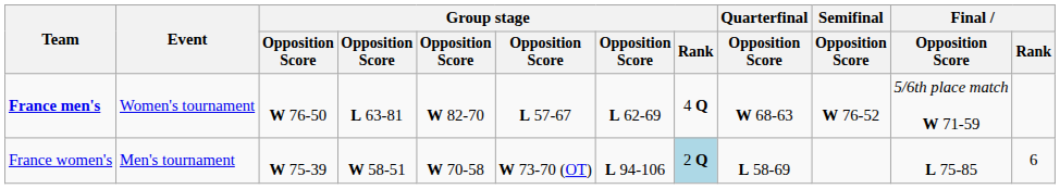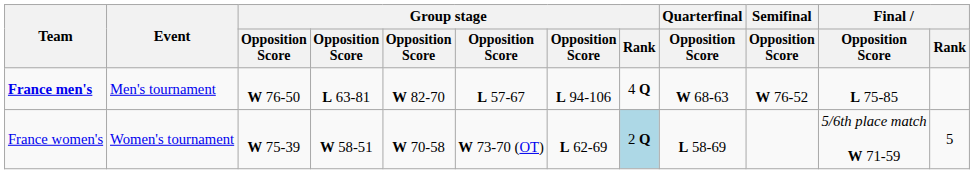 <table class="wikitable" style="font-size:90%">
 <tr>
 <th rowspan=2>Team</th>
 <th rowspan=2>Event</th>
 <th colspan=6>Group stage</th>
 <th>Quarterfinal</th>
 <th>Semifinal</th>
 <th colspan=2>Final / </th>
 </tr>
 <tr style="font-size:95%">
 <th>Opposition<br>Score</th>
 <th>Opposition<br>Score</th>
 <th>Opposition<br>Score</th>
 <th>Opposition<br>Score</th>
 <th>Opposition<br>Score</th>
 <th>Rank</th>
 <th>Opposition<br>Score</th>
 <th>Opposition<br>Score</th>
 <th>Opposition<br>Score</th>
 <th>Rank</th>
 </tr>
 <tr align=center>
 <td align=left><strong><a href='#'>France men's</a></strong></td>
-<td align=left><a href='#'>Women's tournament</a></td>
+<td align=left><a href='#'>Men's tournament</a></td>
 <td><br><strong>W</strong> 76-50</td>
 <td><br><strong>L</strong> 63-81</td>
 <td><br><strong>W</strong> 82-70</td>
 <td><br><strong>L</strong> 57-67</td>
-<td><br><strong>L</strong> 62-69</td>
+<td><br><strong>L</strong> 94-106</td>
 <td>4 <strong>Q</strong></td>
 <td><br><strong>W</strong> 68-63</td>
 <td><br><strong>W</strong> 76-52</td>
-<td><em>5/6th place match</em><br><br><strong>W</strong> 71-59</td>
+<td><br><strong>L</strong> 75-85</td>
 <td></td>
 </tr>
 <tr align=center>
 <td align=left><a href='#'>France women's</a></td>
-<td align=left><a href='#'>Men's tournament</a></td>
+<td align=left><a href='#'>Women's tournament</a></td>
 <td><br><strong>W</strong> 75-39</td>
 <td><br><strong>W</strong> 58-51</td>
 <td><br><strong>W</strong> 70-58</td>
 <td><br><strong>W</strong> 73-70 (<a href='#'>OT</a>)</td>
-<td><br><strong>L</strong> 94-106</td>
+<td><br><strong>L</strong> 62-69</td>
 <td style="background: lightblue;">2 <strong>Q</strong></td>
 <td><br><strong>L</strong> 58-69</td>
 <td></td>
-<td><br><strong>L</strong> 75-85</td>
-<td>6</td>
+<td><em>5/6th place match</em><br><br><strong>W</strong> 71-59</td>
+<td>5</td>
 </tr>
 </table>
